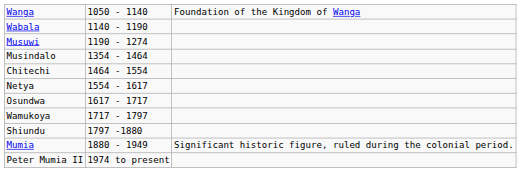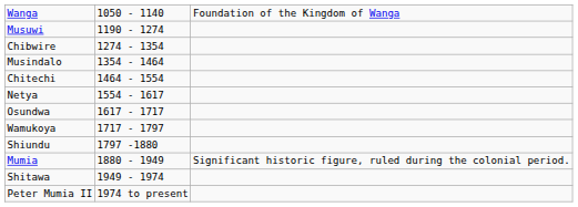 <table class="wikitable">
 <tr>
 <td><a href='#'>Wanga</a></td>
 <td>1050 - 1140</td>
 <td>Foundation of the Kingdom of <a href='#'>Wanga</a></td>
 </tr>
 <tr>
-<td><a href='#'>Wabala</a></td>
-<td>1140 - 1190</td>
+<td><a href='#'>Musuwi</a></td>
+<td>1190 - 1274</td>
 <td></td>
 </tr>
 <tr>
-<td><a href='#'>Musuwi</a></td>
-<td>1190 - 1274</td>
+<td>Chibwire</td>
+<td>1274 - 1354</td>
 <td></td>
 </tr>
 <tr>
 <td>Musindalo</td>
 <td>1354 - 1464</td>
 <td></td>
 </tr>
 <tr>
 <td>Chitechi</td>
 <td>1464 - 1554</td>
 <td></td>
 </tr>
 <tr>
 <td>Netya</td>
 <td>1554 - 1617</td>
 <td></td>
 </tr>
 <tr>
 <td>Osundwa</td>
 <td>1617 - 1717</td>
 <td></td>
 </tr>
 <tr>
 <td>Wamukoya</td>
 <td>1717 - 1797</td>
 <td></td>
 </tr>
 <tr>
 <td>Shiundu</td>
 <td>1797 -1880</td>
 <td></td>
 </tr>
 <tr>
 <td><a href='#'>Mumia</a></td>
 <td>1880 - 1949</td>
 <td>Significant historic figure, ruled during the colonial period.</td>
 </tr>
 <tr>
+<td>Shitawa</td>
+<td>1949 - 1974</td>
+<td></td>
+</tr>
+<tr>
 <td>Peter Mumia II</td>
 <td>1974 to present</td>
 <td></td>
 </tr>
 </table>
